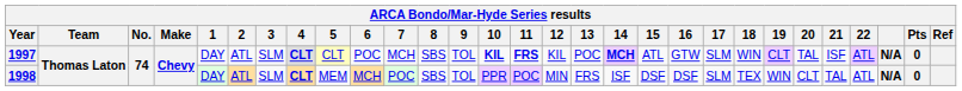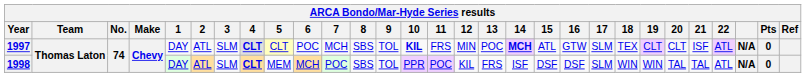 <table class="wikitable" style="text-align:center; font-size:75%">
 <tr>
 <th colspan="34"><a href='#'>ARCA Bondo/Mar-Hyde Series</a> results</th>
 </tr>
 <tr>
 <th>Year</th>
 <th>Team</th>
 <th>No.</th>
 <th>Make</th>
 <th>1</th>
 <th>2</th>
 <th>3</th>
 <th>4</th>
 <th>5</th>
 <th>6</th>
 <th>7</th>
 <th>8</th>
 <th>9</th>
 <th>10</th>
 <th>11</th>
 <th>12</th>
 <th>13</th>
 <th>14</th>
 <th>15</th>
 <th>16</th>
 <th>17</th>
 <th>18</th>
 <th>19</th>
 <th>20</th>
 <th>21</th>
 <th>22</th>
 <th></th>
 <th>Pts</th>
 <th>Ref</th>
 </tr>
 <tr>
 <th><a href='#'>1997</a></th>
 <th rowspan=2>Thomas Laton</th>
 <th rowspan=2>74</th>
 <th rowspan=2><a href='#'>Chevy</a></th>
 <td><a href='#'>DAY</a></td>
 <td><a href='#'>ATL</a></td>
 <td><a href='#'>SLM</a></td>
 <td style="background:#DFDFDF;"><strong><a href='#'>CLT</a></strong><br></td>
 <td style="background:#FFFFBF;"><a href='#'>CLT</a><br></td>
 <td><a href='#'>POC</a></td>
 <td><a href='#'>MCH</a></td>
 <td><a href='#'>SBS</a></td>
 <td><a href='#'>TOL</a></td>
 <td><strong><a href='#'>KIL</a></strong></td>
-<td><strong><a href='#'>FRS</a></strong></td>
-<td><a href='#'>KIL</a></td>
+<td><a href='#'>FRS</a></td>
+<td><a href='#'>MIN</a></td>
 <td><a href='#'>POC</a></td>
 <td style="background:#EFCFFF;"><strong><a href='#'>MCH</a></strong><br></td>
 <td><a href='#'>ATL</a></td>
 <td><a href='#'>GTW</a></td>
 <td><a href='#'>SLM</a></td>
-<td><a href='#'>WIN</a></td>
+<td><a href='#'>TEX</a></td>
 <td style="background:#EFCFFF;"><a href='#'>CLT</a><br></td>
-<td><a href='#'>TAL</a></td>
+<td><a href='#'>CLT</a></td>
 <td><a href='#'>ISF</a></td>
 <td style="background:#EFCFFF;"><a href='#'>ATL</a><br></td>
 <th>N/A</th>
 <th>0</th>
 <th></th>
 </tr>
 <tr>
 <th><a href='#'>1998</a></th>
 <td style="background:#DFFFDF;"><a href='#'>DAY</a><br></td>
 <td style="background:#FFDF9F;"><a href='#'>ATL</a><br></td>
 <td><a href='#'>SLM</a></td>
 <td style="background:#FFDF9F;"><strong><a href='#'>CLT</a></strong><br></td>
 <td><a href='#'>MEM</a></td>
 <td style="background:#FFDF9F;"><a href='#'>MCH</a><br></td>
 <td style="background:#DFFFDF;"><a href='#'>POC</a><br></td>
 <td><a href='#'>SBS</a></td>
 <td><a href='#'>TOL</a></td>
 <td style="background:#EFCFFF;"><a href='#'>PPR</a><br></td>
 <td style="background:#EFCFFF;"><a href='#'>POC</a><br></td>
-<td><a href='#'>MIN</a></td>
+<td><a href='#'>KIL</a></td>
 <td><a href='#'>FRS</a></td>
 <td><a href='#'>ISF</a></td>
 <td><a href='#'>DSF</a></td>
 <td><a href='#'>DSF</a></td>
 <td><a href='#'>SLM</a></td>
-<td><a href='#'>TEX</a></td>
 <td><a href='#'>WIN</a></td>
-<td><a href='#'>CLT</a></td>
+<td><a href='#'>WIN</a></td>
+<td><a href='#'>TAL</a></td>
 <td><a href='#'>TAL</a></td>
 <td><a href='#'>ATL</a></td>
 <th>N/A</th>
 <th>0</th>
 <th></th>
 </tr>
 </table>
